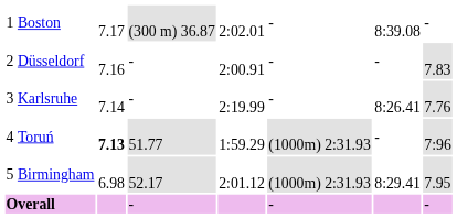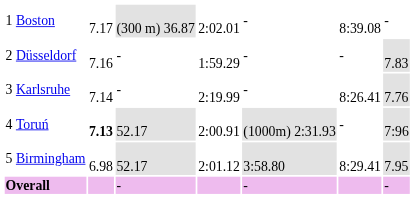 <table>
 <tr>
 <td>1</td>
 <td align=left><a href='#'>Boston</a></td>
 <td> <br> 7.17</td>
 <td bgcolor=#e2e2e2> <br> (300 m) 36.87</td>
 <td> <br> 2:02.01</td>
 <td> -</td>
 <td> <br> 8:39.08</td>
 <td> -</td>
 </tr>
 <tr>
 <td>2</td>
 <td align=left><a href='#'>Düsseldorf</a></td>
 <td> <br>7.16</td>
 <td> -</td>
-<td> <br>2:00.91</td>
+<td> <br>1:59.29</td>
 <td> -</td>
 <td> -</td>
 <td bgcolor=#e2e2e2> <br>7.83</td>
 </tr>
 <tr>
 <td>3</td>
 <td align=left><a href='#'>Karlsruhe</a></td>
 <td> <br>7.14</td>
 <td> -</td>
 <td> <br>2:19.99</td>
 <td> -</td>
 <td> <br>8:26.41</td>
 <td bgcolor=#e2e2e2> <br>7.76</td>
 </tr>
 <tr>
 <td>4</td>
 <td align=left><a href='#'>Toruń</a></td>
 <td><strong> <br>7.13</strong></td>
-<td bgcolor=#e2e2e2> <br>51.77</td>
-<td> <br>1:59.29</td>
+<td bgcolor=#e2e2e2> <br>52.17</td>
+<td> <br>2:00.91</td>
 <td bgcolor=#e2e2e2> <br> (1000m) 2:31.93</td>
 <td> -</td>
 <td bgcolor=#e2e2e2> <br>7:96</td>
 </tr>
 <tr>
 <td>5</td>
 <td align=left><a href='#'>Birmingham</a></td>
 <td> <br>6.98</td>
 <td bgcolor=#e2e2e2> <br>52.17</td>
 <td> <br>2:01.12</td>
-<td bgcolor=#e2e2e2> <br> (1000m) 2:31.93</td>
+<td bgcolor=#e2e2e2> <br>3:58.80</td>
 <td> <br>8:29.41</td>
 <td bgcolor=#e2e2e2> <br>7.95</td>
 </tr>
 <tr bgcolor=#eebbee>
 <td colspan="2"><strong>Overall</strong></td>
 <td> <strong></strong></td>
 <td> -</td>
 <td> <strong></strong></td>
 <td> -</td>
 <td> <strong></strong></td>
 <td> -</td>
 </tr>
 </table>
